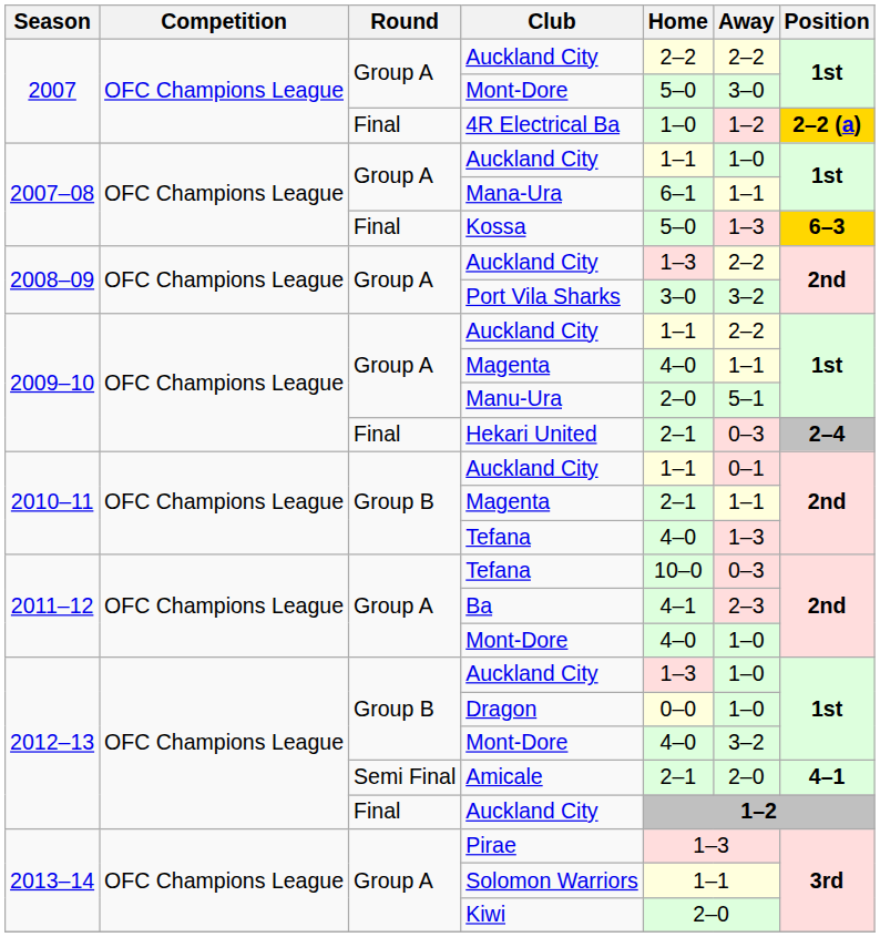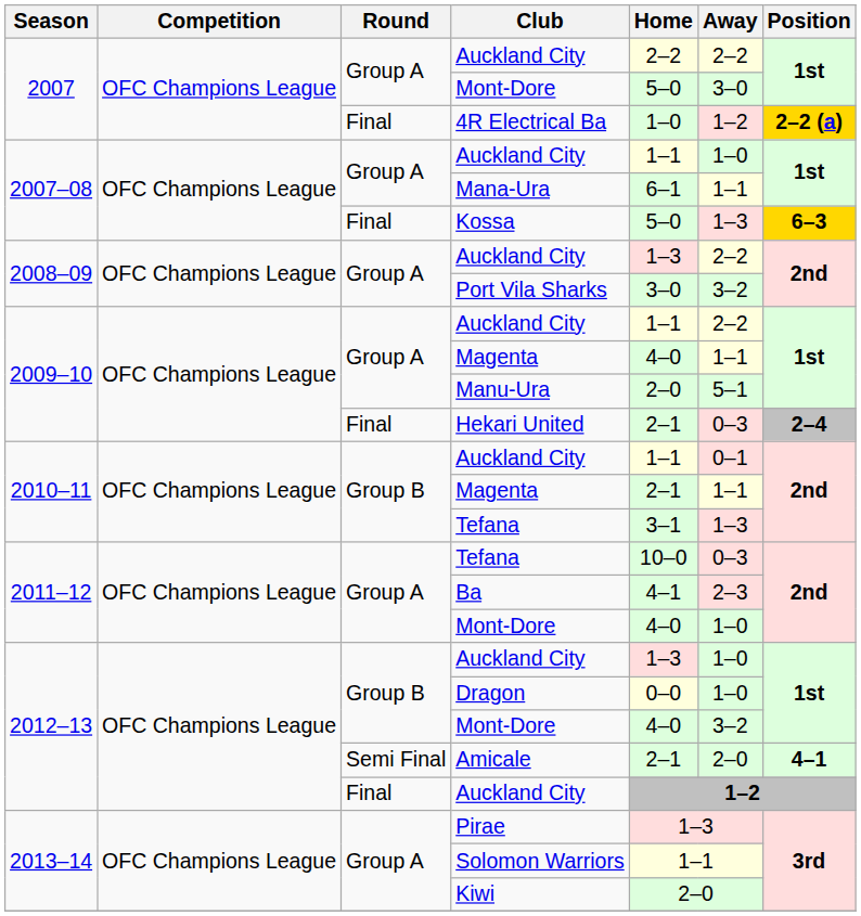 <table class="wikitable">
 <tr>
 <th>Season</th>
 <th>Competition</th>
 <th>Round</th>
 <th>Club</th>
 <th>Home</th>
 <th>Away</th>
 <th>Position</th>
 </tr>
 <tr>
 <td rowspan="3" style="text-align:center;"><a href='#'>2007</a></td>
 <td rowspan="3"><a href='#'>OFC Champions League</a></td>
 <td rowspan="2">Group A</td>
 <td> <a href='#'>Auckland City</a></td>
 <td style="text-align:center; background:#ffd;">2–2</td>
 <td style="text-align:center; background:#ffd;">2–2</td>
 <td rowspan=2; style="text-align:center; background:#dfd;"><strong>1st</strong></td>
 </tr>
 <tr>
 <td> <a href='#'>Mont-Dore</a></td>
 <td style="text-align:center; background:#dfd;">5–0</td>
 <td style="text-align:center; background:#dfd;">3–0</td>
 </tr>
 <tr>
 <td rowspan="1">Final</td>
 <td> <a href='#'>4R Electrical Ba</a></td>
 <td style="text-align:center; background:#dfd;">1–0</td>
 <td style="text-align:center; background:#fdd;">1–2</td>
 <td style="text-align:center; background:gold"><strong>2–2 (<a href='#'>a</a>)</strong></td>
 </tr>
 <tr>
 <td rowspan="3" style="text-align:center;"><a href='#'>2007–08</a></td>
 <td rowspan="3">OFC Champions League</td>
 <td rowspan="2">Group A</td>
 <td> <a href='#'>Auckland City</a></td>
 <td style="text-align:center; background:#ffd;">1–1</td>
 <td style="text-align:center; background:#dfd;">1–0</td>
 <td rowspan=2; style="text-align:center; background:#dfd;"><strong>1st</strong></td>
 </tr>
 <tr>
 <td> <a href='#'>Mana-Ura</a></td>
 <td style="text-align:center; background:#dfd;">6–1</td>
 <td style="text-align:center; background:#ffd;">1–1</td>
 </tr>
 <tr>
 <td rowspan="1">Final</td>
 <td> <a href='#'>Kossa</a></td>
 <td style="text-align:center; background:#dfd;">5–0</td>
 <td style="text-align:center; background:#fdd;">1–3</td>
 <td style="text-align:center; background:gold"><strong>6–3</strong></td>
 </tr>
 <tr>
 <td rowspan="2" style="text-align:center;"><a href='#'>2008–09</a></td>
 <td rowspan="2">OFC Champions League</td>
 <td rowspan="2">Group A</td>
 <td> <a href='#'>Auckland City</a></td>
 <td style="text-align:center; background:#fdd;">1–3</td>
 <td style="text-align:center; background:#ffd;">2–2</td>
 <td rowspan=2; style="text-align:center; background:#fdd;"><strong>2nd</strong></td>
 </tr>
 <tr>
 <td> <a href='#'>Port Vila Sharks</a></td>
 <td style="text-align:center; background:#dfd;">3–0</td>
 <td style="text-align:center; background:#dfd;">3–2</td>
 </tr>
 <tr>
 <td rowspan="4" style="text-align:center;"><a href='#'>2009–10</a></td>
 <td rowspan="4">OFC Champions League</td>
 <td rowspan="3">Group A</td>
 <td> <a href='#'>Auckland City</a></td>
 <td style="text-align:center; background:#ffd;">1–1</td>
 <td style="text-align:center; background:#ffd;">2–2</td>
 <td rowspan=3; style="text-align:center; background:#dfd;"><strong>1st</strong></td>
 </tr>
 <tr>
 <td> <a href='#'>Magenta</a></td>
 <td style="text-align:center; background:#dfd;">4–0</td>
 <td style="text-align:center; background:#ffd;">1–1</td>
 </tr>
 <tr>
 <td> <a href='#'>Manu-Ura</a></td>
 <td style="text-align:center; background:#dfd;">2–0</td>
 <td style="text-align:center; background:#dfd;">5–1</td>
 </tr>
 <tr>
 <td rowspan="1">Final</td>
 <td> <a href='#'>Hekari United</a></td>
 <td style="text-align:center; background:#dfd;">2–1</td>
 <td style="text-align:center; background:#fdd;">0–3</td>
 <td style="text-align:center; background:silver"><strong>2–4</strong></td>
 </tr>
 <tr>
 <td rowspan="3" style="text-align:center;"><a href='#'>2010–11</a></td>
 <td rowspan="3">OFC Champions League</td>
 <td rowspan="3">Group B</td>
 <td> <a href='#'>Auckland City</a></td>
 <td style="text-align:center; background:#ffd;">1–1</td>
 <td style="text-align:center; background:#fdd;">0–1</td>
 <td rowspan=3; style="text-align:center; background:#fdd;"><strong>2nd</strong></td>
 </tr>
 <tr>
 <td> <a href='#'>Magenta</a></td>
 <td style="text-align:center; background:#dfd;">2–1</td>
 <td style="text-align:center; background:#ffd;">1–1</td>
 </tr>
 <tr>
 <td> <a href='#'>Tefana</a></td>
-<td style="text-align:center; background:#dfd;">4–0</td>
+<td style="text-align:center; background:#dfd;">3–1</td>
 <td style="text-align:center; background:#fdd;">1–3</td>
 </tr>
 <tr>
 <td rowspan="3" style="text-align:center;"><a href='#'>2011–12</a></td>
 <td rowspan="3">OFC Champions League</td>
 <td rowspan="3">Group A</td>
 <td> <a href='#'>Tefana</a></td>
 <td style="text-align:center; background:#dfd;">10–0</td>
 <td style="text-align:center; background:#fdd;">0–3</td>
 <td rowspan=3; style="text-align:center; background:#fdd;"><strong>2nd</strong></td>
 </tr>
 <tr>
 <td> <a href='#'>Ba</a></td>
 <td style="text-align:center; background:#dfd;">4–1</td>
 <td style="text-align:center; background:#fdd;">2–3</td>
 </tr>
 <tr>
 <td> <a href='#'>Mont-Dore</a></td>
 <td style="text-align:center; background:#dfd;">4–0</td>
 <td style="text-align:center; background:#dfd;">1–0</td>
 </tr>
 <tr>
 <td rowspan="5" style="text-align:center;"><a href='#'>2012–13</a></td>
 <td rowspan="5">OFC Champions League</td>
 <td rowspan="3">Group B</td>
 <td> <a href='#'>Auckland City</a></td>
 <td style="text-align:center; background:#fdd;">1–3</td>
 <td style="text-align:center; background:#dfd;">1–0</td>
 <td rowspan=3; style="text-align:center; background:#dfd;"><strong>1st</strong></td>
 </tr>
 <tr>
 <td> <a href='#'>Dragon</a></td>
 <td style="text-align:center; background:#ffd;">0–0</td>
 <td style="text-align:center; background:#dfd;">1–0</td>
 </tr>
 <tr>
 <td> <a href='#'>Mont-Dore</a></td>
 <td style="text-align:center; background:#dfd;">4–0</td>
 <td style="text-align:center; background:#dfd;">3–2</td>
 </tr>
 <tr>
 <td rowspan="1">Semi Final</td>
 <td> <a href='#'>Amicale</a></td>
 <td style="text-align:center; background:#dfd;">2–1</td>
 <td style="text-align:center; background:#dfd;">2–0</td>
 <td style="text-align:center; background:#dfd;"><strong>4–1</strong></td>
 </tr>
 <tr>
 <td rowspan="1">Final</td>
 <td> <a href='#'>Auckland City</a></td>
 <td colspan=3; style="text-align:center; background:silver;"><strong>1–2</strong></td>
 </tr>
 <tr>
 <td rowspan="3"><a href='#'>2013–14</a></td>
 <td rowspan="3">OFC Champions League</td>
 <td rowspan="3">Group A</td>
 <td> <a href='#'>Pirae</a></td>
 <td colspan=2; style="text-align:center; background:#fdd;">1–3</td>
 <td rowspan=3; style="text-align:center; background:#fdd;"><strong>3rd</strong></td>
 </tr>
 <tr>
 <td> <a href='#'>Solomon Warriors</a></td>
 <td colspan=2; style="text-align:center; background:#ffd;">1–1</td>
 </tr>
 <tr>
 <td> <a href='#'>Kiwi</a></td>
 <td colspan=2; style="text-align:center; background:#dfd;">2–0</td>
 </tr>
 <tr>
 </tr>
 </table>
